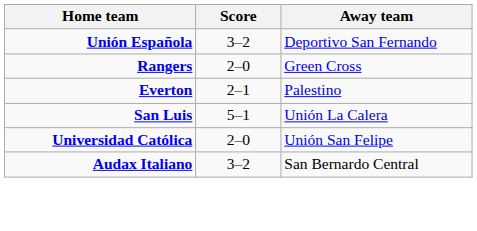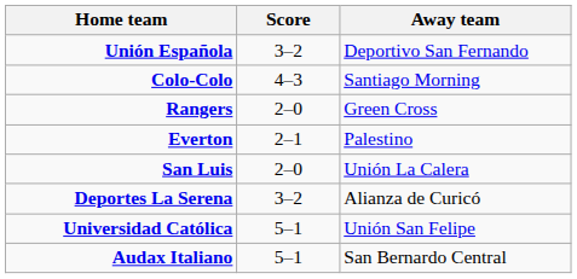 <table class="wikitable" style="text-align: center">
 <tr>
 <th width=190>Home team</th>
 <th width=80>Score</th>
 <th width=190>Away team</th>
 </tr>
 <tr>
 <td align=right><strong><a href='#'>Unión Española</a></strong></td>
 <td>3–2</td>
 <td align=left><a href='#'>Deportivo San Fernando</a></td>
+</tr>
+<tr>
+<td align=right><strong><a href='#'>Colo-Colo</a></strong></td>
+<td>4–3</td>
+<td align=left><a href='#'>Santiago Morning</a></td>
 </tr>
 <tr>
 <td align=right><strong><a href='#'>Rangers</a></strong></td>
 <td>2–0</td>
 <td align=left><a href='#'>Green Cross</a></td>
 </tr>
 <tr>
 <td align=right><strong><a href='#'>Everton</a></strong></td>
 <td>2–1</td>
 <td align=left><a href='#'>Palestino</a></td>
 </tr>
 <tr>
 <td align=right><strong><a href='#'>San Luis</a></strong></td>
-<td>5–1</td>
+<td>2–0</td>
 <td align=left><a href='#'>Unión La Calera</a></td>
 </tr>
 <tr>
+<td align=right><strong><a href='#'>Deportes La Serena</a></strong></td>
+<td>3–2</td>
+<td align=left>Alianza de Curicó</td>
+</tr>
+<tr>
 <td align=right><strong><a href='#'>Universidad Católica</a></strong></td>
-<td>2–0</td>
+<td>5–1</td>
 <td align=left><a href='#'>Unión San Felipe</a></td>
 </tr>
 <tr>
 <td align=right><strong><a href='#'>Audax Italiano</a></strong></td>
-<td>3–2</td>
+<td>5–1</td>
 <td align=left>San Bernardo Central</td>
 </tr>
 </table>
